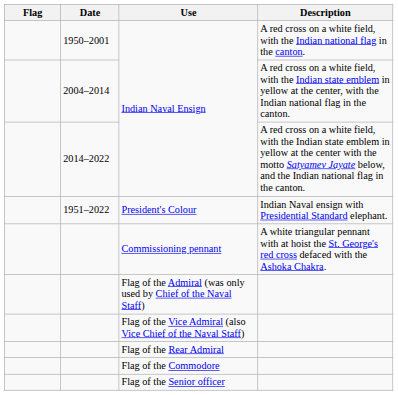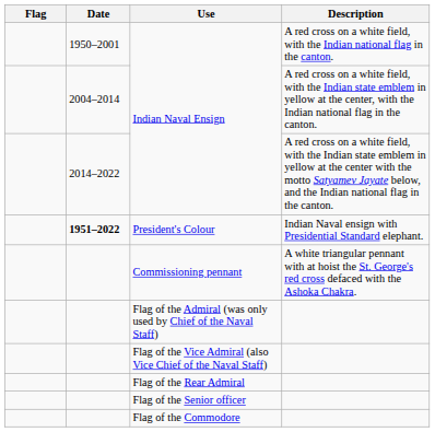 <table class="wikitable">
 <tr>
 <th style="width:100px;">Flag</th>
 <th style="width:100px;">Date</th>
 <th style="width:250px;">Use</th>
 <th style="width:250px;">Description</th>
 </tr>
 <tr>
 <td></td>
 <td>1950–2001</td>
 <td rowspan="3"><a href='#'>Indian Naval Ensign</a></td>
 <td>A red cross on a white field, with the <a href='#'>Indian national flag</a> in the <a href='#'>canton</a>.</td>
 </tr>
 <tr>
 <td></td>
 <td>2004–2014</td>
 <td>A red cross on a white field, with the <a href='#'>Indian state emblem</a> in yellow at the center, with the Indian national flag in the canton.</td>
 </tr>
 <tr>
 <td></td>
 <td>2014–2022</td>
 <td>A red cross on a white field, with the Indian state emblem in yellow at the center with the motto <em><a href='#'>Satyamev Jayate</a></em> below, and the Indian national flag in the canton.</td>
 </tr>
 <tr>
 <td></td>
-<td>1951–2022</td>
+<td><strong>1951–2022</strong></td>
 <td><a href='#'>President's Colour</a></td>
 <td>Indian Naval ensign with <a href='#'>Presidential Standard</a> elephant.</td>
 </tr>
 <tr>
 <td></td>
 <td></td>
 <td><a href='#'>Commissioning pennant</a></td>
 <td>A white triangular pennant with at hoist the <a href='#'>St. George's red cross</a> defaced with the <a href='#'>Ashoka Chakra</a>.</td>
 </tr>
 <tr>
 <td></td>
 <td></td>
 <td>Flag of the <a href='#'>Admiral</a> (was only used by <a href='#'>Chief of the Naval Staff</a>)</td>
 <td></td>
 </tr>
 <tr>
 <td></td>
 <td></td>
 <td>Flag of the <a href='#'>Vice Admiral</a> (also <a href='#'>Vice Chief of the Naval Staff</a>)</td>
 <td></td>
 </tr>
 <tr>
 <td></td>
 <td></td>
 <td>Flag of the <a href='#'>Rear Admiral</a></td>
 <td></td>
 </tr>
 <tr>
 <td></td>
 <td></td>
-<td>Flag of the <a href='#'>Commodore</a></td>
+<td>Flag of the <a href='#'>Senior officer</a></td>
 <td></td>
 </tr>
 <tr>
 <td></td>
 <td></td>
-<td>Flag of the <a href='#'>Senior officer</a></td>
+<td>Flag of the <a href='#'>Commodore</a></td>
 <td></td>
 </tr>
 </table>
